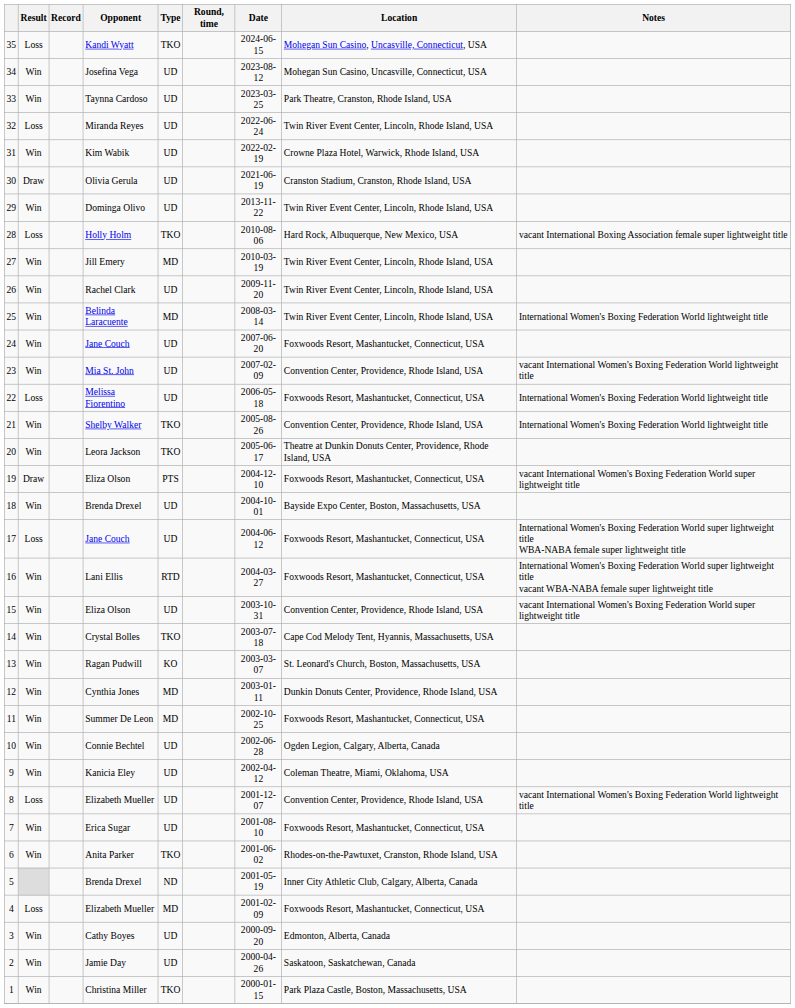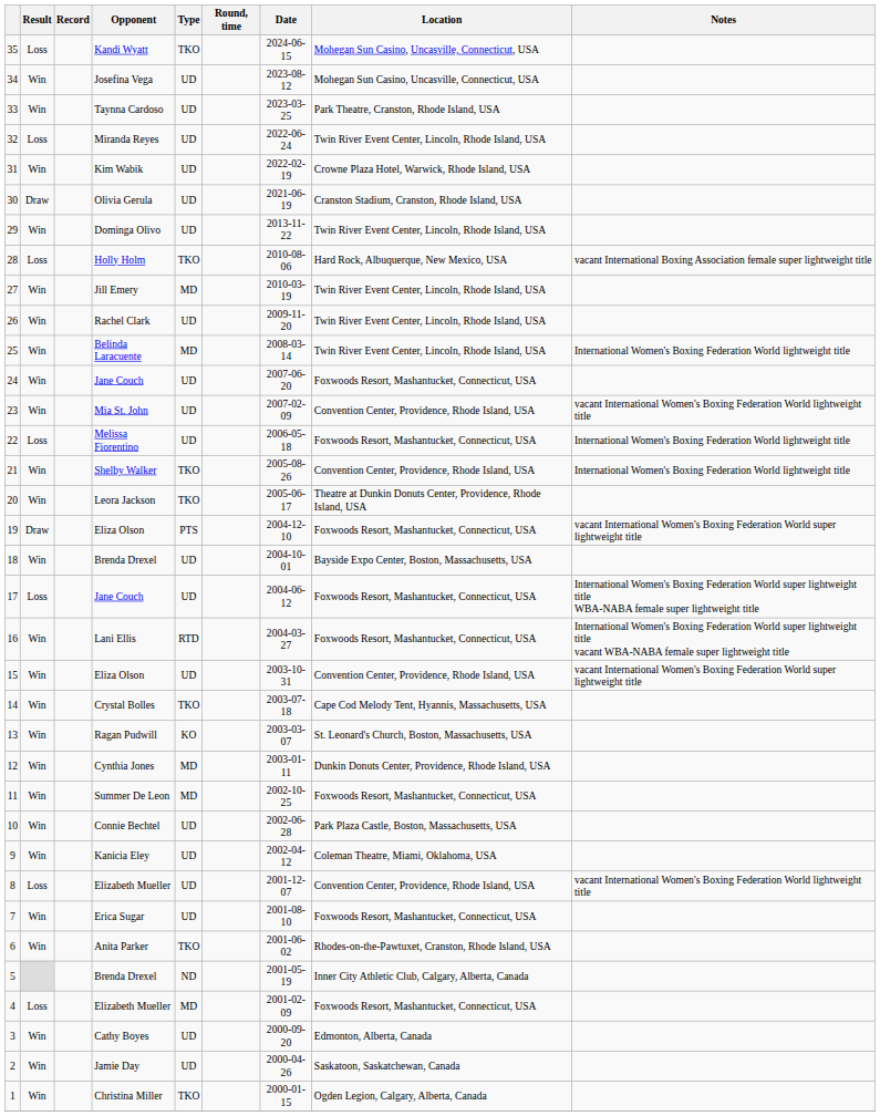 <table class="wikitable" style="text-align:center; font-size:95%">
 <tr>
 <th></th>
 <th>Result</th>
 <th>Record</th>
 <th>Opponent</th>
 <th>Type</th>
 <th>Round, time</th>
 <th>Date</th>
 <th>Location</th>
 <th>Notes</th>
 </tr>
 <tr>
 <td>35</td>
 <td>Loss</td>
 <td></td>
 <td style="text-align:left;"><a href='#'>Kandi Wyatt</a></td>
 <td>TKO</td>
 <td></td>
 <td>2024-06-15</td>
 <td style="text-align:left;"><a href='#'>Mohegan Sun Casino</a>, <a href='#'>Uncasville, Connecticut</a>, USA</td>
 <td style="text-align:left;"></td>
 </tr>
 <tr>
 <td>34</td>
 <td>Win</td>
 <td></td>
 <td style="text-align:left;">Josefina Vega</td>
 <td>UD</td>
 <td></td>
 <td>2023-08-12</td>
 <td style="text-align:left;">Mohegan Sun Casino, Uncasville, Connecticut, USA</td>
 <td style="text-align:left;"></td>
 </tr>
 <tr>
 <td>33</td>
 <td>Win</td>
 <td></td>
 <td style="text-align:left;">Taynna Cardoso</td>
 <td>UD</td>
 <td></td>
 <td>2023-03-25</td>
 <td style="text-align:left;">Park Theatre, Cranston, Rhode Island, USA</td>
 <td style="text-align:left;"></td>
 </tr>
 <tr>
 <td>32</td>
 <td>Loss</td>
 <td></td>
 <td style="text-align:left;">Miranda Reyes</td>
 <td>UD</td>
 <td></td>
 <td>2022-06-24</td>
 <td style="text-align:left;">Twin River Event Center, Lincoln, Rhode Island, USA</td>
 <td style="text-align:left;"></td>
 </tr>
 <tr>
 <td>31</td>
 <td>Win</td>
 <td></td>
 <td style="text-align:left;">Kim Wabik</td>
 <td>UD</td>
 <td></td>
 <td>2022-02-19</td>
 <td style="text-align:left;">Crowne Plaza Hotel, Warwick, Rhode Island, USA</td>
 <td style="text-align:left;"></td>
 </tr>
 <tr>
 <td>30</td>
 <td>Draw</td>
 <td></td>
 <td style="text-align:left;">Olivia Gerula</td>
 <td>UD</td>
 <td></td>
 <td>2021-06-19</td>
 <td style="text-align:left;">Cranston Stadium, Cranston, Rhode Island, USA</td>
 <td style="text-align:left;"></td>
 </tr>
 <tr>
 <td>29</td>
 <td>Win</td>
 <td></td>
 <td style="text-align:left;">Dominga Olivo</td>
 <td>UD</td>
 <td></td>
 <td>2013-11-22</td>
 <td style="text-align:left;">Twin River Event Center, Lincoln, Rhode Island, USA</td>
 <td style="text-align:left;"></td>
 </tr>
 <tr>
 <td>28</td>
 <td>Loss</td>
 <td></td>
 <td style="text-align:left;"> <a href='#'>Holly Holm</a></td>
 <td>TKO</td>
 <td></td>
 <td>2010-08-06</td>
 <td style="text-align:left;">Hard Rock, Albuquerque, New Mexico, USA</td>
 <td style="text-align:left;">vacant International Boxing Association female super lightweight title</td>
 </tr>
 <tr>
 <td>27</td>
 <td>Win</td>
 <td></td>
 <td style="text-align:left;">Jill Emery</td>
 <td>MD</td>
 <td></td>
 <td>2010-03-19</td>
 <td style="text-align:left;">Twin River Event Center, Lincoln, Rhode Island, USA</td>
 <td style="text-align:left;"></td>
 </tr>
 <tr>
 <td>26</td>
 <td>Win</td>
 <td></td>
 <td style="text-align:left;">Rachel Clark</td>
 <td>UD</td>
 <td></td>
 <td>2009-11-20</td>
 <td style="text-align:left;">Twin River Event Center, Lincoln, Rhode Island, USA</td>
 <td style="text-align:left;"></td>
 </tr>
 <tr>
 <td>25</td>
 <td>Win</td>
 <td></td>
 <td style="text-align:left;"> <a href='#'>Belinda Laracuente</a></td>
 <td>MD</td>
 <td></td>
 <td>2008-03-14</td>
 <td style="text-align:left;">Twin River Event Center, Lincoln, Rhode Island, USA</td>
 <td style="text-align:left;">International Women's Boxing Federation World lightweight title</td>
 </tr>
 <tr>
 <td>24</td>
 <td>Win</td>
 <td></td>
 <td style="text-align:left;"> <a href='#'>Jane Couch</a></td>
 <td>UD</td>
 <td></td>
 <td>2007-06-20</td>
 <td style="text-align:left;">Foxwoods Resort, Mashantucket, Connecticut, USA</td>
 <td style="text-align:left;"></td>
 </tr>
 <tr>
 <td>23</td>
 <td>Win</td>
 <td></td>
 <td style="text-align:left;"> <a href='#'>Mia St. John</a></td>
 <td>UD</td>
 <td></td>
 <td>2007-02-09</td>
 <td style="text-align:left;">Convention Center, Providence, Rhode Island, USA</td>
 <td style="text-align:left;">vacant International Women's Boxing Federation World lightweight title</td>
 </tr>
 <tr>
 <td>22</td>
 <td>Loss</td>
 <td></td>
 <td style="text-align:left;"> <a href='#'>Melissa Fiorentino</a></td>
 <td>UD</td>
 <td></td>
 <td>2006-05-18</td>
 <td style="text-align:left;">Foxwoods Resort, Mashantucket, Connecticut, USA</td>
 <td style="text-align:left;">International Women's Boxing Federation World lightweight title</td>
 </tr>
 <tr>
 <td>21</td>
 <td>Win</td>
 <td></td>
 <td style="text-align:left;"><a href='#'>Shelby Walker</a></td>
 <td>TKO</td>
 <td></td>
 <td>2005-08-26</td>
 <td style="text-align:left;">Convention Center, Providence, Rhode Island, USA</td>
 <td style="text-align:left;">International Women's Boxing Federation World lightweight title</td>
 </tr>
 <tr>
 <td>20</td>
 <td>Win</td>
 <td></td>
 <td style="text-align:left;">Leora Jackson</td>
 <td>TKO</td>
 <td></td>
 <td>2005-06-17</td>
 <td style="text-align:left;">Theatre at Dunkin Donuts Center, Providence, Rhode Island, USA</td>
 <td style="text-align:left;"></td>
 </tr>
 <tr>
 <td>19</td>
 <td>Draw</td>
 <td></td>
 <td style="text-align:left;">Eliza Olson</td>
 <td>PTS</td>
 <td></td>
 <td>2004-12-10</td>
 <td style="text-align:left;">Foxwoods Resort, Mashantucket, Connecticut, USA</td>
 <td style="text-align:left;">vacant International Women's Boxing Federation World super lightweight title</td>
 </tr>
 <tr>
 <td>18</td>
 <td>Win</td>
 <td></td>
 <td style="text-align:left;">Brenda Drexel</td>
 <td>UD</td>
 <td></td>
 <td>2004-10-01</td>
 <td style="text-align:left;">Bayside Expo Center, Boston, Massachusetts, USA</td>
 <td style="text-align:left;"></td>
 </tr>
 <tr>
 <td>17</td>
 <td>Loss</td>
 <td></td>
 <td style="text-align:left;"> <a href='#'>Jane Couch</a></td>
 <td>UD</td>
 <td></td>
 <td>2004-06-12</td>
 <td style="text-align:left;">Foxwoods Resort, Mashantucket, Connecticut, USA</td>
 <td style="text-align:left;">International Women's Boxing Federation World super lightweight title<br>WBA-NABA female super lightweight title</td>
 </tr>
 <tr>
 <td>16</td>
 <td>Win</td>
 <td></td>
 <td style="text-align:left;">Lani Ellis</td>
 <td>RTD</td>
 <td></td>
 <td>2004-03-27</td>
 <td style="text-align:left;">Foxwoods Resort, Mashantucket, Connecticut, USA</td>
 <td style="text-align:left;">International Women's Boxing Federation World super lightweight title<br>vacant WBA-NABA female super lightweight title</td>
 </tr>
 <tr>
 <td>15</td>
 <td>Win</td>
 <td></td>
 <td style="text-align:left;">Eliza Olson</td>
 <td>UD</td>
 <td></td>
 <td>2003-10-31</td>
 <td style="text-align:left;">Convention Center, Providence, Rhode Island, USA</td>
 <td style="text-align:left;">vacant International Women's Boxing Federation World super lightweight title</td>
 </tr>
 <tr>
 <td>14</td>
 <td>Win</td>
 <td></td>
 <td style="text-align:left;">Crystal Bolles</td>
 <td>TKO</td>
 <td></td>
 <td>2003-07-18</td>
 <td style="text-align:left;">Cape Cod Melody Tent, Hyannis, Massachusetts, USA</td>
 <td style="text-align:left;"></td>
 </tr>
 <tr>
 <td>13</td>
 <td>Win</td>
 <td></td>
 <td style="text-align:left;">Ragan Pudwill</td>
 <td>KO</td>
 <td></td>
 <td>2003-03-07</td>
 <td style="text-align:left;">St. Leonard's Church, Boston, Massachusetts, USA</td>
 <td style="text-align:left;"></td>
 </tr>
 <tr>
 <td>12</td>
 <td>Win</td>
 <td></td>
 <td style="text-align:left;">Cynthia Jones</td>
 <td>MD</td>
 <td></td>
 <td>2003-01-11</td>
 <td style="text-align:left;">Dunkin Donuts Center, Providence, Rhode Island, USA</td>
 <td style="text-align:left;"></td>
 </tr>
 <tr>
 <td>11</td>
 <td>Win</td>
 <td></td>
 <td style="text-align:left;">Summer De Leon</td>
 <td>MD</td>
 <td></td>
 <td>2002-10-25</td>
 <td style="text-align:left;">Foxwoods Resort, Mashantucket, Connecticut, USA</td>
 <td style="text-align:left;"></td>
 </tr>
 <tr>
 <td>10</td>
 <td>Win</td>
 <td></td>
 <td style="text-align:left;">Connie Bechtel</td>
 <td>UD</td>
 <td></td>
 <td>2002-06-28</td>
-<td style="text-align:left;">Ogden Legion, Calgary, Alberta, Canada</td>
+<td style="text-align:left;">Park Plaza Castle, Boston, Massachusetts, USA</td>
 <td style="text-align:left;"></td>
 </tr>
 <tr>
 <td>9</td>
 <td>Win</td>
 <td></td>
 <td style="text-align:left;">Kanicia Eley</td>
 <td>UD</td>
 <td></td>
 <td>2002-04-12</td>
 <td style="text-align:left;">Coleman Theatre, Miami, Oklahoma, USA</td>
 <td style="text-align:left;"></td>
 </tr>
 <tr>
 <td>8</td>
 <td>Loss</td>
 <td></td>
 <td style="text-align:left;">Elizabeth Mueller</td>
 <td>UD</td>
 <td></td>
 <td>2001-12-07</td>
 <td style="text-align:left;">Convention Center, Providence, Rhode Island, USA</td>
 <td style="text-align:left;">vacant International Women's Boxing Federation World lightweight title</td>
 </tr>
 <tr>
 <td>7</td>
 <td>Win</td>
 <td></td>
 <td style="text-align:left;">Erica Sugar</td>
 <td>UD</td>
 <td></td>
 <td>2001-08-10</td>
 <td style="text-align:left;">Foxwoods Resort, Mashantucket, Connecticut, USA</td>
 <td style="text-align:left;"></td>
 </tr>
 <tr>
 <td>6</td>
 <td>Win</td>
 <td></td>
 <td style="text-align:left;">Anita Parker</td>
 <td>TKO</td>
 <td></td>
 <td>2001-06-02</td>
 <td style="text-align:left;">Rhodes-on-the-Pawtuxet, Cranston, Rhode Island, USA</td>
 <td style="text-align:left;"></td>
 </tr>
 <tr>
 <td>5</td>
 <td style="background:#DDD"></td>
 <td></td>
 <td style="text-align:left;">Brenda Drexel</td>
 <td>ND</td>
 <td></td>
 <td>2001-05-19</td>
 <td style="text-align:left;">Inner City Athletic Club, Calgary, Alberta, Canada</td>
 <td style="text-align:left;"></td>
 </tr>
 <tr>
 <td>4</td>
 <td>Loss</td>
 <td></td>
 <td style="text-align:left;">Elizabeth Mueller</td>
 <td>MD</td>
 <td></td>
 <td>2001-02-09</td>
 <td style="text-align:left;">Foxwoods Resort, Mashantucket, Connecticut, USA</td>
 <td style="text-align:left;"></td>
 </tr>
 <tr>
 <td>3</td>
 <td>Win</td>
 <td></td>
 <td style="text-align:left;">Cathy Boyes</td>
 <td>UD</td>
 <td></td>
 <td>2000-09-20</td>
 <td style="text-align:left;">Edmonton, Alberta, Canada</td>
 <td style="text-align:left;"></td>
 </tr>
 <tr>
 <td>2</td>
 <td>Win</td>
 <td></td>
 <td style="text-align:left;">Jamie Day</td>
 <td>UD</td>
 <td></td>
 <td>2000-04-26</td>
 <td style="text-align:left;">Saskatoon, Saskatchewan, Canada</td>
 <td style="text-align:left;"></td>
 </tr>
 <tr>
 <td>1</td>
 <td>Win</td>
 <td></td>
 <td style="text-align:left;">Christina Miller</td>
 <td>TKO</td>
 <td></td>
 <td>2000-01-15</td>
-<td style="text-align:left;">Park Plaza Castle, Boston, Massachusetts, USA</td>
+<td style="text-align:left;">Ogden Legion, Calgary, Alberta, Canada</td>
 <td style="text-align:left;"></td>
 </tr>
 <tr>
 </tr>
 </table>
